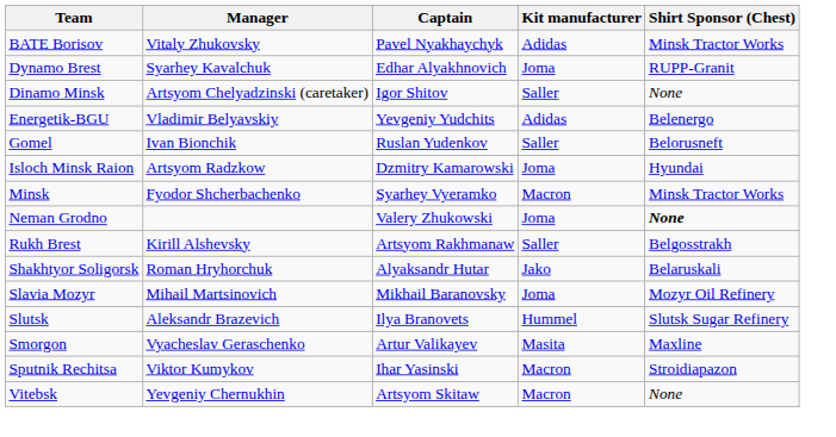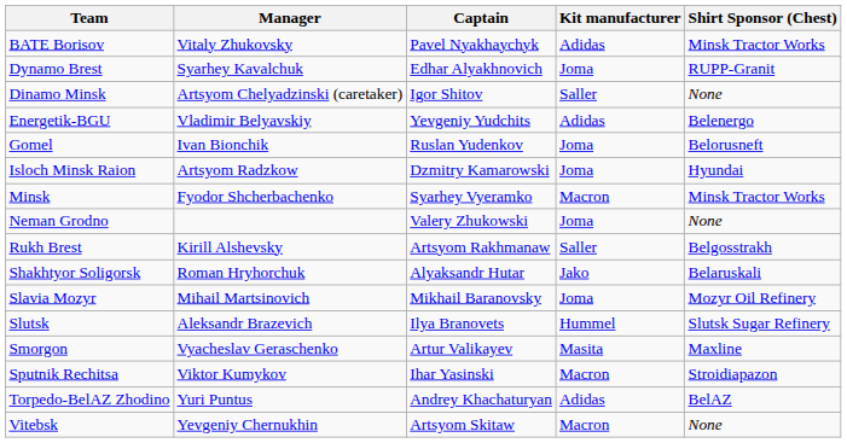 <table class="wikitable sortable" style="text-align: left;">
 <tr>
 <th>Team</th>
 <th>Manager</th>
 <th>Captain</th>
 <th>Kit manufacturer</th>
 <th>Shirt Sponsor (Chest)</th>
 </tr>
 <tr>
 <td><a href='#'>BATE Borisov</a></td>
 <td> <a href='#'>Vitaly Zhukovsky</a></td>
 <td> <a href='#'>Pavel Nyakhaychyk</a></td>
 <td><a href='#'>Adidas</a></td>
 <td><a href='#'>Minsk Tractor Works</a></td>
 </tr>
 <tr>
 <td><a href='#'>Dynamo Brest</a></td>
 <td> <a href='#'>Syarhey Kavalchuk</a></td>
 <td> <a href='#'>Edhar Alyakhnovich</a></td>
 <td><a href='#'>Joma</a></td>
 <td><a href='#'>RUPP-Granit</a></td>
 </tr>
 <tr>
 <td><a href='#'>Dinamo Minsk</a></td>
 <td> <a href='#'>Artsyom Chelyadzinski</a> (caretaker)</td>
 <td> <a href='#'>Igor Shitov</a></td>
 <td><a href='#'>Saller</a></td>
 <td><em>None</em></td>
 </tr>
 <tr>
 <td><a href='#'>Energetik-BGU</a></td>
 <td> <a href='#'>Vladimir Belyavskiy</a></td>
 <td> <a href='#'>Yevgeniy Yudchits</a></td>
 <td><a href='#'>Adidas</a></td>
 <td><a href='#'>Belenergo</a></td>
 </tr>
 <tr>
 <td><a href='#'>Gomel</a></td>
 <td> <a href='#'>Ivan Bionchik</a></td>
 <td> <a href='#'>Ruslan Yudenkov</a></td>
-<td><a href='#'>Saller</a></td>
+<td><a href='#'>Joma</a></td>
 <td><a href='#'>Belorusneft</a></td>
 </tr>
 <tr>
 <td><a href='#'>Isloch Minsk Raion</a></td>
 <td> <a href='#'>Artsyom Radzkow</a></td>
 <td> <a href='#'>Dzmitry Kamarowski</a></td>
 <td><a href='#'>Joma</a></td>
 <td><a href='#'>Hyundai</a></td>
 </tr>
 <tr>
 <td><a href='#'>Minsk</a></td>
 <td> <a href='#'>Fyodor Shcherbachenko</a></td>
 <td> <a href='#'>Syarhey Vyeramko</a></td>
 <td><a href='#'>Macron</a></td>
 <td><a href='#'>Minsk Tractor Works</a></td>
 </tr>
 <tr>
 <td><a href='#'>Neman Grodno</a></td>
 <td> </td>
 <td> <a href='#'>Valery Zhukowski</a></td>
 <td><a href='#'>Joma</a></td>
-<td><strong><em>None</em></strong></td>
+<td><em>None</em></td>
 </tr>
 <tr>
 <td><a href='#'>Rukh Brest</a></td>
 <td> <a href='#'>Kirill Alshevsky</a></td>
 <td> <a href='#'>Artsyom Rakhmanaw</a></td>
 <td><a href='#'>Saller</a></td>
 <td><a href='#'>Belgosstrakh</a></td>
 </tr>
 <tr>
 <td><a href='#'>Shakhtyor Soligorsk</a></td>
 <td> <a href='#'>Roman Hryhorchuk</a></td>
 <td> <a href='#'>Alyaksandr Hutar</a></td>
 <td><a href='#'>Jako</a></td>
 <td><a href='#'>Belaruskali</a></td>
 </tr>
 <tr>
 <td><a href='#'>Slavia Mozyr</a></td>
 <td> <a href='#'>Mihail Martsinovich</a></td>
 <td> <a href='#'>Mikhail Baranovsky</a></td>
 <td><a href='#'>Joma</a></td>
 <td><a href='#'>Mozyr Oil Refinery</a></td>
 </tr>
 <tr>
 <td><a href='#'>Slutsk</a></td>
 <td> <a href='#'>Aleksandr Brazevich</a></td>
 <td> <a href='#'>Ilya Branovets</a></td>
 <td><a href='#'>Hummel</a></td>
 <td><a href='#'>Slutsk Sugar Refinery</a></td>
 </tr>
 <tr>
 <td><a href='#'>Smorgon</a></td>
 <td> <a href='#'>Vyacheslav Geraschenko</a></td>
 <td> <a href='#'>Artur Valikayev</a></td>
 <td><a href='#'>Masita</a></td>
 <td><a href='#'>Maxline</a></td>
 </tr>
 <tr>
 <td><a href='#'>Sputnik Rechitsa</a></td>
 <td> <a href='#'>Viktor Kumykov</a></td>
 <td> <a href='#'>Ihar Yasinski</a></td>
 <td><a href='#'>Macron</a></td>
 <td><a href='#'>Stroidiapazon</a></td>
 </tr>
 <tr>
+<td><a href='#'>Torpedo-BelAZ Zhodino</a></td>
+<td> <a href='#'>Yuri Puntus</a></td>
+<td> <a href='#'>Andrey Khachaturyan</a></td>
+<td><a href='#'>Adidas</a></td>
+<td><a href='#'>BelAZ</a></td>
+</tr>
+<tr>
 <td><a href='#'>Vitebsk</a></td>
 <td> <a href='#'>Yevgeniy Chernukhin</a></td>
 <td> <a href='#'>Artsyom Skitaw</a></td>
 <td><a href='#'>Macron</a></td>
 <td><em>None</em></td>
 </tr>
 </table>
